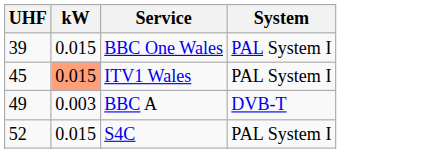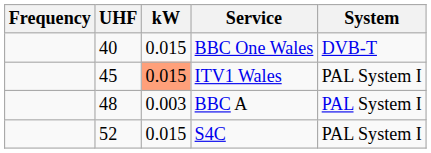 <table class="wikitable sortable">
 <tr>
+<th>Frequency</th>
 <th>UHF</th>
 <th>kW</th>
 <th>Service</th>
 <th>System</th>
 </tr>
 <tr>
-<td>39</td>
+<td></td>
+<td>40</td>
 <td>0.015</td>
 <td><a href='#'>BBC One Wales</a></td>
-<td><a href='#'>PAL</a> System I</td>
+<td><a href='#'>DVB-T</a></td>
 </tr>
 <tr>
+<td></td>
 <td>45</td>
 <td style="background: lightsalmon;">0.015</td>
 <td><a href='#'>ITV1 Wales</a></td>
 <td>PAL System I</td>
 </tr>
 <tr>
-<td>49</td>
+<td></td>
+<td>48</td>
 <td>0.003</td>
 <td><a href='#'>BBC</a> A</td>
-<td><a href='#'>DVB-T</a></td>
+<td><a href='#'>PAL</a> System I</td>
 </tr>
 <tr>
+<td></td>
 <td>52</td>
 <td>0.015</td>
 <td><a href='#'>S4C</a></td>
 <td>PAL System I</td>
 </tr>
 </table>
